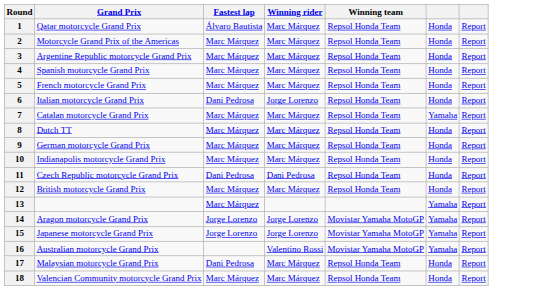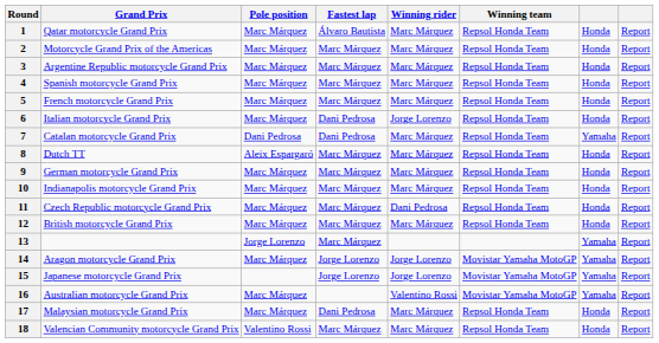 <table class="wikitable sortable" style="font-size: 85%">
 <tr>
 <th>Round</th>
 <th><a href='#'>Grand Prix</a></th>
+<th><a href='#'>Pole position</a></th>
 <th><a href='#'>Fastest lap</a></th>
 <th><a href='#'>Winning rider</a></th>
 <th>Winning team</th>
 <th></th>
 <th class="unsortable"></th>
 </tr>
 <tr>
 <th>1</th>
 <td> <a href='#'>Qatar motorcycle Grand Prix</a></td>
+<td> <a href='#'>Marc Márquez</a></td>
 <td> <a href='#'>Álvaro Bautista</a></td>
 <td> <a href='#'>Marc Márquez</a></td>
 <td> <a href='#'>Repsol Honda Team</a></td>
 <td> <a href='#'>Honda</a></td>
 <td><a href='#'>Report</a></td>
 </tr>
 <tr>
 <th>2</th>
 <td> <a href='#'>Motorcycle Grand Prix of the Americas</a></td>
 <td> <a href='#'>Marc Márquez</a></td>
 <td> <a href='#'>Marc Márquez</a></td>
+<td> <a href='#'>Marc Márquez</a></td>
 <td> <a href='#'>Repsol Honda Team</a></td>
 <td> <a href='#'>Honda</a></td>
 <td><a href='#'>Report</a></td>
 </tr>
 <tr>
 <th>3</th>
 <td> <a href='#'>Argentine Republic motorcycle Grand Prix</a></td>
+<td> <a href='#'>Marc Márquez</a></td>
 <td> <a href='#'>Marc Márquez</a></td>
 <td> <a href='#'>Marc Márquez</a></td>
 <td> <a href='#'>Repsol Honda Team</a></td>
 <td> <a href='#'>Honda</a></td>
 <td><a href='#'>Report</a></td>
 </tr>
 <tr>
 <th>4</th>
 <td> <a href='#'>Spanish motorcycle Grand Prix</a></td>
 <td> <a href='#'>Marc Márquez</a></td>
 <td> <a href='#'>Marc Márquez</a></td>
+<td> <a href='#'>Marc Márquez</a></td>
 <td> <a href='#'>Repsol Honda Team</a></td>
 <td> <a href='#'>Honda</a></td>
 <td><a href='#'>Report</a></td>
 </tr>
 <tr>
 <th>5</th>
 <td> <a href='#'>French motorcycle Grand Prix</a></td>
 <td> <a href='#'>Marc Márquez</a></td>
 <td> <a href='#'>Marc Márquez</a></td>
+<td> <a href='#'>Marc Márquez</a></td>
 <td> <a href='#'>Repsol Honda Team</a></td>
 <td> <a href='#'>Honda</a></td>
 <td><a href='#'>Report</a></td>
 </tr>
 <tr>
 <th>6</th>
 <td> <a href='#'>Italian motorcycle Grand Prix</a></td>
+<td> <a href='#'>Marc Márquez</a></td>
 <td> <a href='#'>Dani Pedrosa</a></td>
 <td> <a href='#'>Jorge Lorenzo</a></td>
 <td> <a href='#'>Repsol Honda Team</a></td>
 <td> <a href='#'>Honda</a></td>
 <td><a href='#'>Report</a></td>
 </tr>
 <tr>
 <th>7</th>
 <td> <a href='#'>Catalan motorcycle Grand Prix</a></td>
-<td> <a href='#'>Marc Márquez</a></td>
+<td> <a href='#'>Dani Pedrosa</a></td>
+<td> <a href='#'>Dani Pedrosa</a></td>
 <td> <a href='#'>Marc Márquez</a></td>
 <td> <a href='#'>Repsol Honda Team</a></td>
 <td> <a href='#'>Yamaha</a></td>
 <td><a href='#'>Report</a></td>
 </tr>
 <tr>
 <th>8</th>
 <td> <a href='#'>Dutch TT</a></td>
+<td> <a href='#'>Aleix Espargaró</a></td>
 <td> <a href='#'>Marc Márquez</a></td>
 <td> <a href='#'>Marc Márquez</a></td>
 <td> <a href='#'>Repsol Honda Team</a></td>
 <td> <a href='#'>Honda</a></td>
 <td><a href='#'>Report</a></td>
 </tr>
 <tr>
 <th>9</th>
 <td> <a href='#'>German motorcycle Grand Prix</a></td>
 <td> <a href='#'>Marc Márquez</a></td>
 <td> <a href='#'>Marc Márquez</a></td>
+<td> <a href='#'>Marc Márquez</a></td>
 <td> <a href='#'>Repsol Honda Team</a></td>
 <td> <a href='#'>Honda</a></td>
 <td><a href='#'>Report</a></td>
 </tr>
 <tr>
 <th>10</th>
 <td> <a href='#'>Indianapolis motorcycle Grand Prix</a></td>
 <td> <a href='#'>Marc Márquez</a></td>
 <td> <a href='#'>Marc Márquez</a></td>
+<td> <a href='#'>Marc Márquez</a></td>
 <td> <a href='#'>Repsol Honda Team</a></td>
 <td> <a href='#'>Honda</a></td>
 <td><a href='#'>Report</a></td>
 </tr>
 <tr>
 <th>11</th>
 <td> <a href='#'>Czech Republic motorcycle Grand Prix</a></td>
-<td> <a href='#'>Dani Pedrosa</a></td>
+<td> <a href='#'>Marc Márquez</a></td>
+<td> <a href='#'>Marc Márquez</a></td>
 <td> <a href='#'>Dani Pedrosa</a></td>
 <td> <a href='#'>Repsol Honda Team</a></td>
 <td> <a href='#'>Honda</a></td>
 <td><a href='#'>Report</a></td>
 </tr>
 <tr>
 <th>12</th>
 <td> <a href='#'>British motorcycle Grand Prix</a></td>
 <td> <a href='#'>Marc Márquez</a></td>
 <td> <a href='#'>Marc Márquez</a></td>
+<td> <a href='#'>Marc Márquez</a></td>
 <td> <a href='#'>Repsol Honda Team</a></td>
 <td> <a href='#'>Honda</a></td>
 <td><a href='#'>Report</a></td>
 </tr>
 <tr>
 <th>13</th>
 <td></td>
+<td> <a href='#'>Jorge Lorenzo</a></td>
 <td> <a href='#'>Marc Márquez</a></td>
 <td></td>
 <td></td>
 <td> <a href='#'>Yamaha</a></td>
 <td><a href='#'>Report</a></td>
 </tr>
 <tr>
 <th>14</th>
 <td> <a href='#'>Aragon motorcycle Grand Prix</a></td>
+<td> <a href='#'>Marc Márquez</a></td>
 <td> <a href='#'>Jorge Lorenzo</a></td>
 <td> <a href='#'>Jorge Lorenzo</a></td>
 <td> <a href='#'>Movistar Yamaha MotoGP</a></td>
 <td> <a href='#'>Yamaha</a></td>
 <td><a href='#'>Report</a></td>
 </tr>
 <tr>
 <th>15</th>
 <td> <a href='#'>Japanese motorcycle Grand Prix</a></td>
+<td></td>
 <td> <a href='#'>Jorge Lorenzo</a></td>
 <td> <a href='#'>Jorge Lorenzo</a></td>
 <td> <a href='#'>Movistar Yamaha MotoGP</a></td>
 <td> <a href='#'>Yamaha</a></td>
 <td><a href='#'>Report</a></td>
 </tr>
 <tr>
 <th>16</th>
 <td> <a href='#'>Australian motorcycle Grand Prix</a></td>
+<td> <a href='#'>Marc Márquez</a></td>
 <td></td>
 <td> <a href='#'>Valentino Rossi</a></td>
 <td> <a href='#'>Movistar Yamaha MotoGP</a></td>
 <td> <a href='#'>Yamaha</a></td>
 <td><a href='#'>Report</a></td>
 </tr>
 <tr>
 <th>17</th>
 <td> <a href='#'>Malaysian motorcycle Grand Prix</a></td>
+<td> <a href='#'>Marc Márquez</a></td>
 <td> <a href='#'>Dani Pedrosa</a></td>
 <td> <a href='#'>Marc Márquez</a></td>
 <td> <a href='#'>Repsol Honda Team</a></td>
 <td> <a href='#'>Honda</a></td>
 <td><a href='#'>Report</a></td>
 </tr>
 <tr>
 <th>18</th>
 <td> <a href='#'>Valencian Community motorcycle Grand Prix</a></td>
+<td> <a href='#'>Valentino Rossi</a></td>
 <td> <a href='#'>Marc Márquez</a></td>
 <td> <a href='#'>Marc Márquez</a></td>
 <td> <a href='#'>Repsol Honda Team</a></td>
 <td> <a href='#'>Honda</a></td>
 <td><a href='#'>Report</a></td>
 </tr>
 </table>
